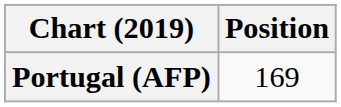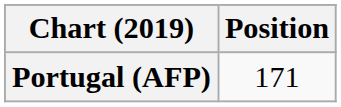 <table class="wikitable plainrowheaders" style="text-align:center">
 <tr>
 <th scope="col">Chart (2019)</th>
 <th scope="col">Position</th>
 </tr>
 <tr>
 <th scope="row">Portugal (AFP)</th>
-<td>169</td>
+<td>171</td>
 </tr>
 </table>
